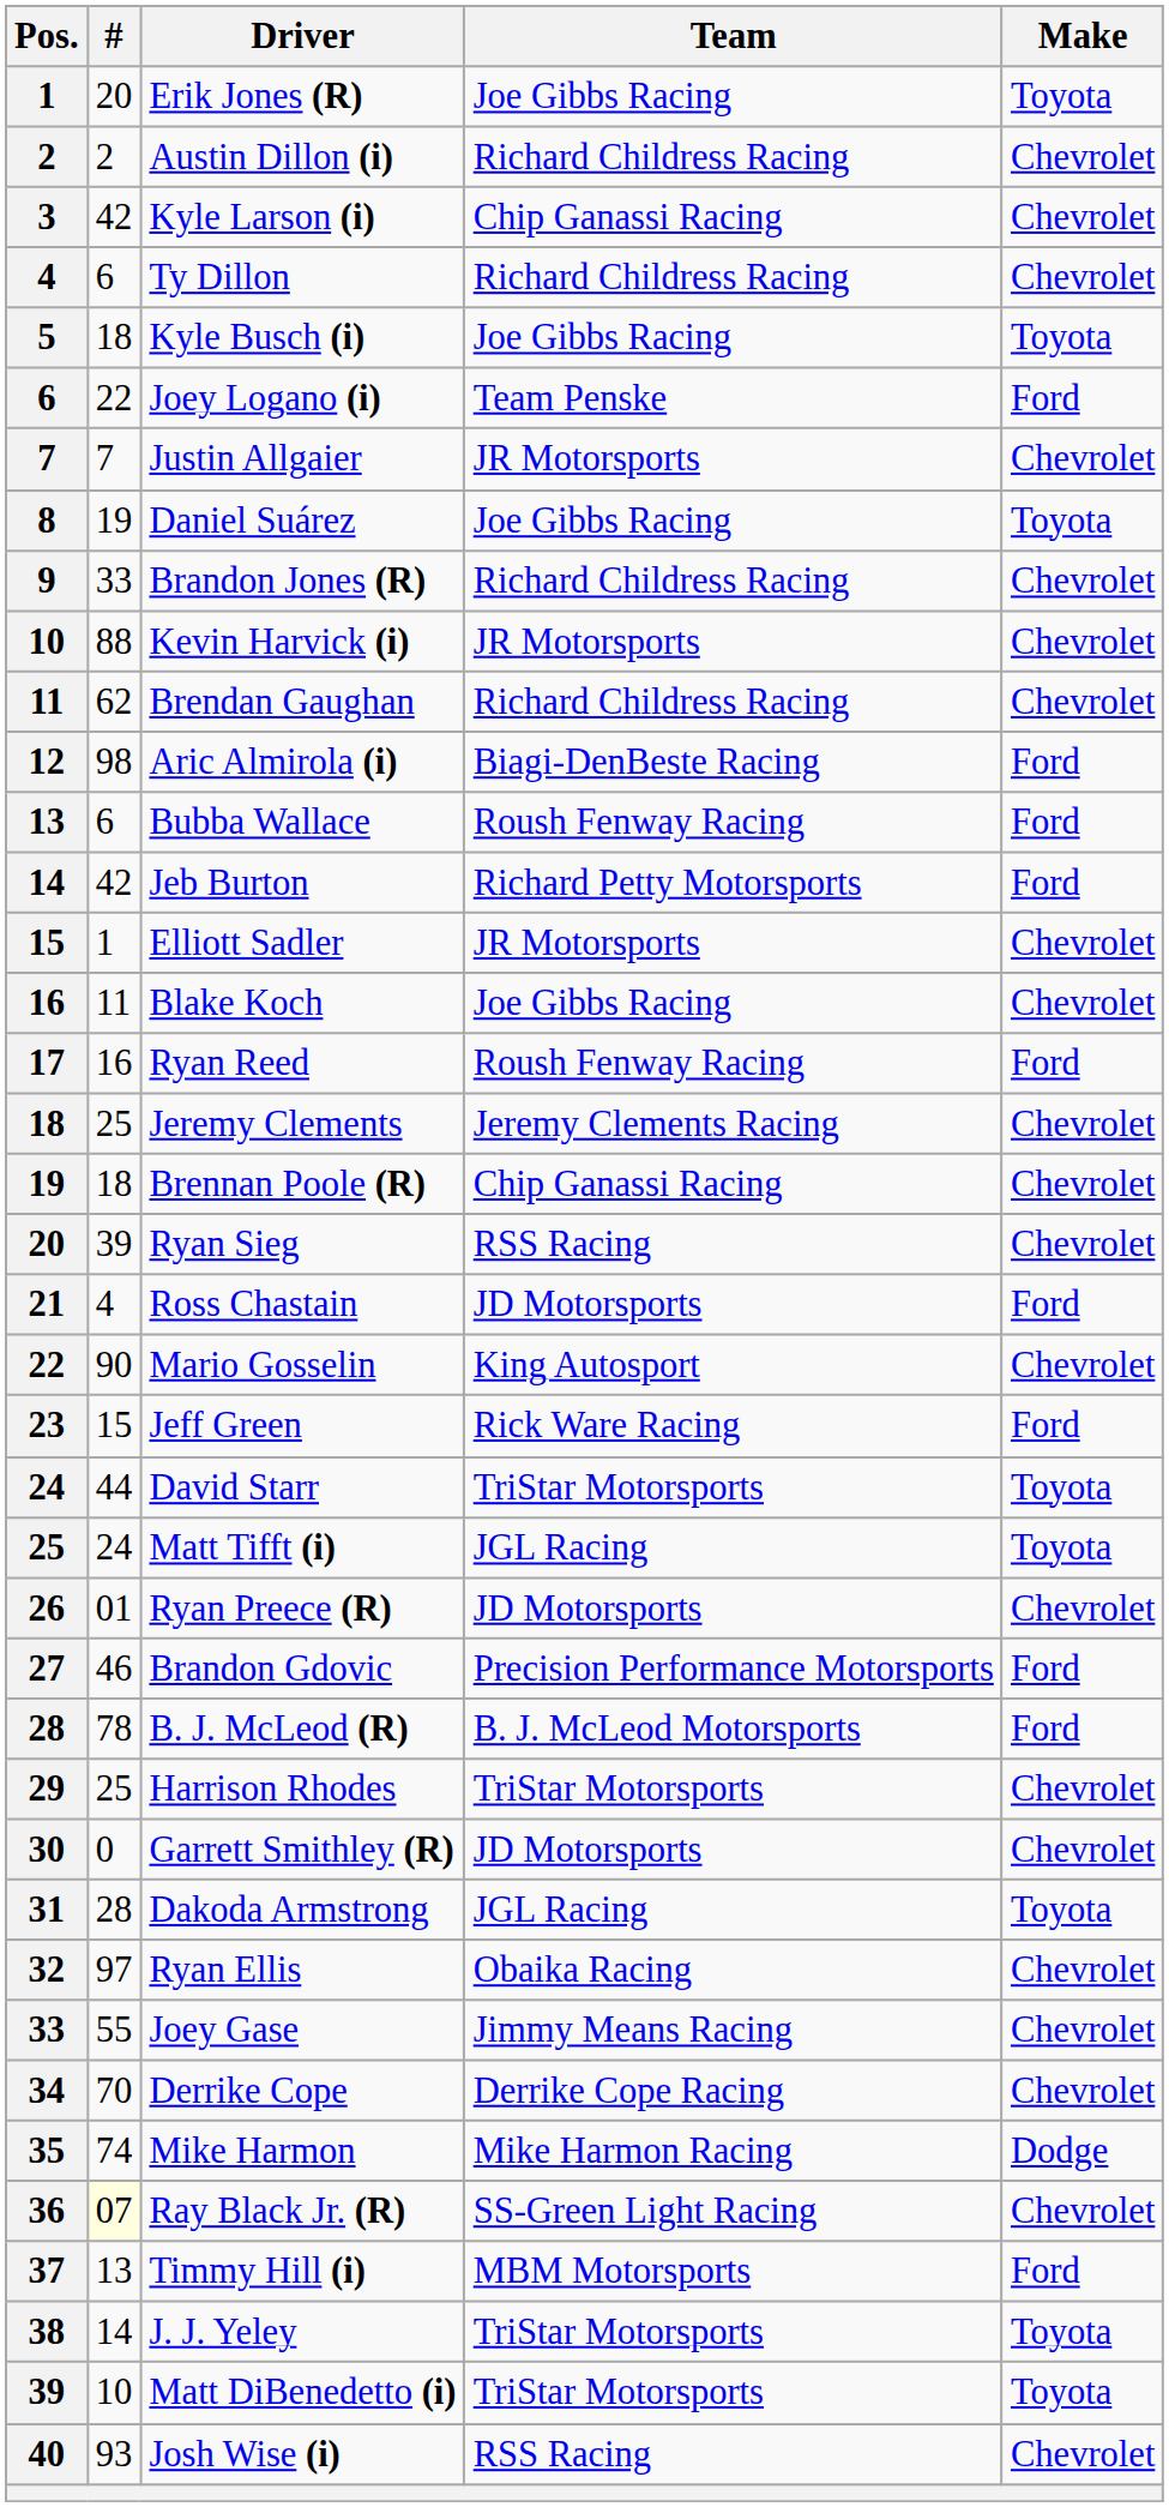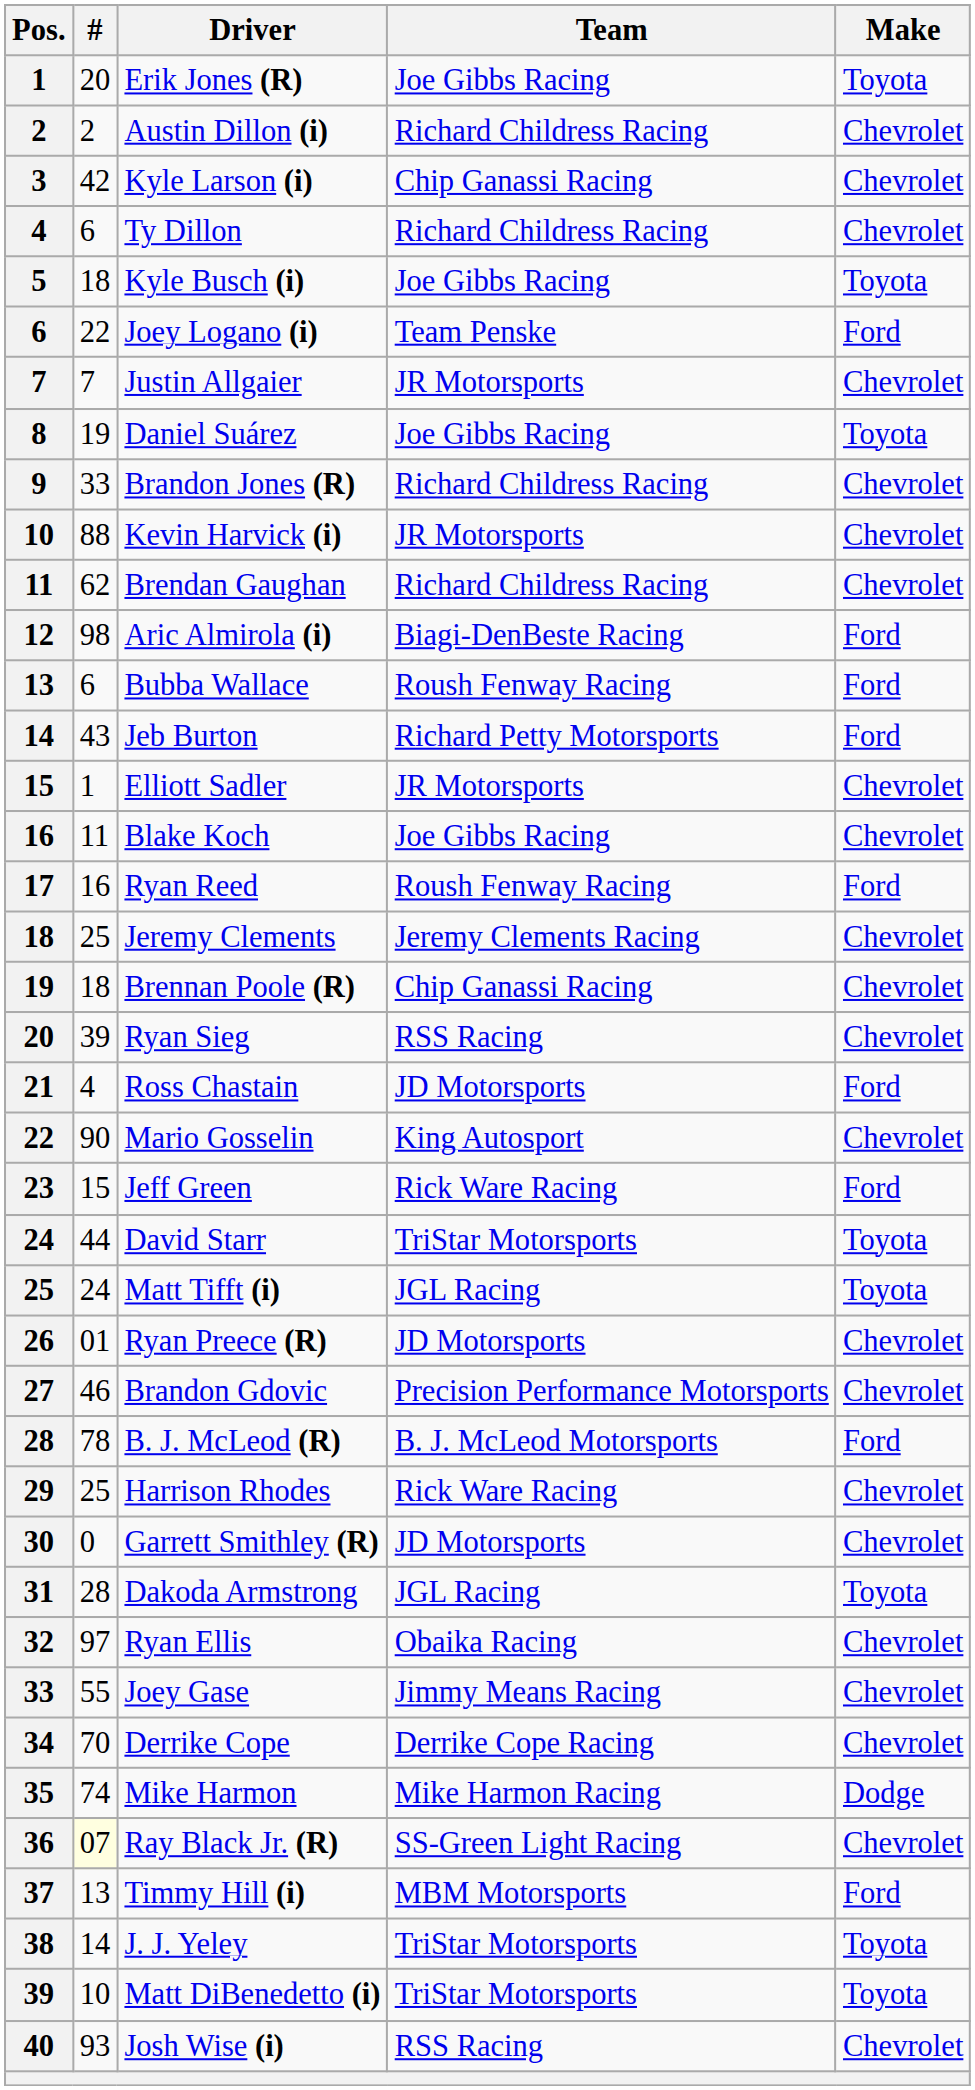 <table class="wikitable" style="font-size:95%">
 <tr>
 <th>Pos.</th>
 <th>#</th>
 <th>Driver</th>
 <th>Team</th>
 <th>Make</th>
 </tr>
 <tr>
 <th>1</th>
 <td>20</td>
 <td><a href='#'>Erik Jones</a> <strong>(R)</strong></td>
 <td><a href='#'>Joe Gibbs Racing</a></td>
 <td><a href='#'>Toyota</a></td>
 </tr>
 <tr>
 <th>2</th>
 <td>2</td>
 <td><a href='#'>Austin Dillon</a> <strong>(i)</strong></td>
 <td><a href='#'>Richard Childress Racing</a></td>
 <td><a href='#'>Chevrolet</a></td>
 </tr>
 <tr>
 <th>3</th>
 <td>42</td>
 <td><a href='#'>Kyle Larson</a> <strong>(i)</strong></td>
 <td><a href='#'>Chip Ganassi Racing</a></td>
 <td><a href='#'>Chevrolet</a></td>
 </tr>
 <tr>
 <th>4</th>
 <td>6</td>
 <td><a href='#'>Ty Dillon</a></td>
 <td><a href='#'>Richard Childress Racing</a></td>
 <td><a href='#'>Chevrolet</a></td>
 </tr>
 <tr>
 <th>5</th>
 <td>18</td>
 <td><a href='#'>Kyle Busch</a> <strong>(i)</strong></td>
 <td><a href='#'>Joe Gibbs Racing</a></td>
 <td><a href='#'>Toyota</a></td>
 </tr>
 <tr>
 <th>6</th>
 <td>22</td>
 <td><a href='#'>Joey Logano</a> <strong>(i)</strong></td>
 <td><a href='#'>Team Penske</a></td>
 <td><a href='#'>Ford</a></td>
 </tr>
 <tr>
 <th>7</th>
 <td>7</td>
 <td><a href='#'>Justin Allgaier</a></td>
 <td><a href='#'>JR Motorsports</a></td>
 <td><a href='#'>Chevrolet</a></td>
 </tr>
 <tr>
 <th>8</th>
 <td>19</td>
 <td><a href='#'>Daniel Suárez</a></td>
 <td><a href='#'>Joe Gibbs Racing</a></td>
 <td><a href='#'>Toyota</a></td>
 </tr>
 <tr>
 <th>9</th>
 <td>33</td>
 <td><a href='#'>Brandon Jones</a> <strong>(R)</strong></td>
 <td><a href='#'>Richard Childress Racing</a></td>
 <td><a href='#'>Chevrolet</a></td>
 </tr>
 <tr>
 <th>10</th>
 <td>88</td>
 <td><a href='#'>Kevin Harvick</a> <strong>(i)</strong></td>
 <td><a href='#'>JR Motorsports</a></td>
 <td><a href='#'>Chevrolet</a></td>
 </tr>
 <tr>
 <th>11</th>
 <td>62</td>
 <td><a href='#'>Brendan Gaughan</a></td>
 <td><a href='#'>Richard Childress Racing</a></td>
 <td><a href='#'>Chevrolet</a></td>
 </tr>
 <tr>
 <th>12</th>
 <td>98</td>
 <td><a href='#'>Aric Almirola</a> <strong>(i)</strong></td>
 <td><a href='#'>Biagi-DenBeste Racing</a></td>
 <td><a href='#'>Ford</a></td>
 </tr>
 <tr>
 <th>13</th>
 <td>6</td>
 <td><a href='#'>Bubba Wallace</a></td>
 <td><a href='#'>Roush Fenway Racing</a></td>
 <td><a href='#'>Ford</a></td>
 </tr>
 <tr>
 <th>14</th>
-<td>42</td>
+<td>43</td>
 <td><a href='#'>Jeb Burton</a></td>
 <td><a href='#'>Richard Petty Motorsports</a></td>
 <td><a href='#'>Ford</a></td>
 </tr>
 <tr>
 <th>15</th>
 <td>1</td>
 <td><a href='#'>Elliott Sadler</a></td>
 <td><a href='#'>JR Motorsports</a></td>
 <td><a href='#'>Chevrolet</a></td>
 </tr>
 <tr>
 <th>16</th>
 <td>11</td>
 <td><a href='#'>Blake Koch</a></td>
 <td><a href='#'>Joe Gibbs Racing</a></td>
 <td><a href='#'>Chevrolet</a></td>
 </tr>
 <tr>
 <th>17</th>
 <td>16</td>
 <td><a href='#'>Ryan Reed</a></td>
 <td><a href='#'>Roush Fenway Racing</a></td>
 <td><a href='#'>Ford</a></td>
 </tr>
 <tr>
 <th>18</th>
 <td>25</td>
 <td><a href='#'>Jeremy Clements</a></td>
 <td><a href='#'>Jeremy Clements Racing</a></td>
 <td><a href='#'>Chevrolet</a></td>
 </tr>
 <tr>
 <th>19</th>
 <td>18</td>
 <td><a href='#'>Brennan Poole</a> <strong>(R)</strong></td>
 <td><a href='#'>Chip Ganassi Racing</a></td>
 <td><a href='#'>Chevrolet</a></td>
 </tr>
 <tr>
 <th>20</th>
 <td>39</td>
 <td><a href='#'>Ryan Sieg</a></td>
 <td><a href='#'>RSS Racing</a></td>
 <td><a href='#'>Chevrolet</a></td>
 </tr>
 <tr>
 <th>21</th>
 <td>4</td>
 <td><a href='#'>Ross Chastain</a></td>
 <td><a href='#'>JD Motorsports</a></td>
 <td><a href='#'>Ford</a></td>
 </tr>
 <tr>
 <th>22</th>
 <td>90</td>
 <td><a href='#'>Mario Gosselin</a></td>
 <td><a href='#'>King Autosport</a></td>
 <td><a href='#'>Chevrolet</a></td>
 </tr>
 <tr>
 <th>23</th>
 <td>15</td>
 <td><a href='#'>Jeff Green</a></td>
 <td><a href='#'>Rick Ware Racing</a></td>
 <td><a href='#'>Ford</a></td>
 </tr>
 <tr>
 <th>24</th>
 <td>44</td>
 <td><a href='#'>David Starr</a></td>
 <td><a href='#'>TriStar Motorsports</a></td>
 <td><a href='#'>Toyota</a></td>
 </tr>
 <tr>
 <th>25</th>
 <td>24</td>
 <td><a href='#'>Matt Tifft</a> <strong>(i)</strong></td>
 <td><a href='#'>JGL Racing</a></td>
 <td><a href='#'>Toyota</a></td>
 </tr>
 <tr>
 <th>26</th>
 <td>01</td>
 <td><a href='#'>Ryan Preece</a> <strong>(R)</strong></td>
 <td><a href='#'>JD Motorsports</a></td>
 <td><a href='#'>Chevrolet</a></td>
 </tr>
 <tr>
 <th>27</th>
 <td>46</td>
 <td><a href='#'>Brandon Gdovic</a></td>
 <td><a href='#'>Precision Performance Motorsports</a></td>
-<td><a href='#'>Ford</a></td>
+<td><a href='#'>Chevrolet</a></td>
 </tr>
 <tr>
 <th>28</th>
 <td>78</td>
 <td><a href='#'>B. J. McLeod</a> <strong>(R)</strong></td>
 <td><a href='#'>B. J. McLeod Motorsports</a></td>
 <td><a href='#'>Ford</a></td>
 </tr>
 <tr>
 <th>29</th>
 <td>25</td>
 <td><a href='#'>Harrison Rhodes</a></td>
-<td><a href='#'>TriStar Motorsports</a></td>
+<td><a href='#'>Rick Ware Racing</a></td>
 <td><a href='#'>Chevrolet</a></td>
 </tr>
 <tr>
 <th>30</th>
 <td>0</td>
 <td><a href='#'>Garrett Smithley</a> <strong>(R)</strong></td>
 <td><a href='#'>JD Motorsports</a></td>
 <td><a href='#'>Chevrolet</a></td>
 </tr>
 <tr>
 <th>31</th>
 <td>28</td>
 <td><a href='#'>Dakoda Armstrong</a></td>
 <td><a href='#'>JGL Racing</a></td>
 <td><a href='#'>Toyota</a></td>
 </tr>
 <tr>
 <th>32</th>
 <td>97</td>
 <td><a href='#'>Ryan Ellis</a></td>
 <td><a href='#'>Obaika Racing</a></td>
 <td><a href='#'>Chevrolet</a></td>
 </tr>
 <tr>
 <th>33</th>
 <td>55</td>
 <td><a href='#'>Joey Gase</a></td>
 <td><a href='#'>Jimmy Means Racing</a></td>
 <td><a href='#'>Chevrolet</a></td>
 </tr>
 <tr>
 <th>34</th>
 <td>70</td>
 <td><a href='#'>Derrike Cope</a></td>
 <td><a href='#'>Derrike Cope Racing</a></td>
 <td><a href='#'>Chevrolet</a></td>
 </tr>
 <tr>
 <th>35</th>
 <td>74</td>
 <td><a href='#'>Mike Harmon</a></td>
 <td><a href='#'>Mike Harmon Racing</a></td>
 <td><a href='#'>Dodge</a></td>
 </tr>
 <tr>
 <th>36</th>
 <td style="background: lightyellow;">07</td>
 <td><a href='#'>Ray Black Jr.</a> <strong>(R)</strong></td>
 <td><a href='#'>SS-Green Light Racing</a></td>
 <td><a href='#'>Chevrolet</a></td>
 </tr>
 <tr>
 <th>37</th>
 <td>13</td>
 <td><a href='#'>Timmy Hill</a> <strong>(i)</strong></td>
 <td><a href='#'>MBM Motorsports</a></td>
 <td><a href='#'>Ford</a></td>
 </tr>
 <tr>
 <th>38</th>
 <td>14</td>
 <td><a href='#'>J. J. Yeley</a></td>
 <td><a href='#'>TriStar Motorsports</a></td>
 <td><a href='#'>Toyota</a></td>
 </tr>
 <tr>
 <th>39</th>
 <td>10</td>
 <td><a href='#'>Matt DiBenedetto</a> <strong>(i)</strong></td>
 <td><a href='#'>TriStar Motorsports</a></td>
 <td><a href='#'>Toyota</a></td>
 </tr>
 <tr>
 <th>40</th>
 <td>93</td>
 <td><a href='#'>Josh Wise</a> <strong>(i)</strong></td>
 <td><a href='#'>RSS Racing</a></td>
 <td><a href='#'>Chevrolet</a></td>
 </tr>
 <tr>
 <th colspan="5"></th>
 </tr>
 </table>
